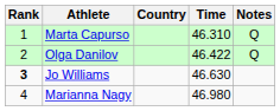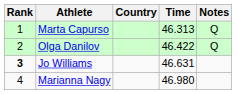 <table class="wikitable sortable" style="text-align:center">
 <tr>
 <th>Rank</th>
 <th>Athlete</th>
 <th>Country</th>
 <th>Time</th>
 <th>Notes</th>
 </tr>
 <tr bgcolor=ccffcc>
 <td>1</td>
 <td align=left><a href='#'>Marta Capurso</a></td>
 <td align=left></td>
-<td>46.310</td>
+<td>46.313</td>
 <td>Q</td>
 </tr>
 <tr bgcolor=ccffcc>
 <td>2</td>
 <td align=left><a href='#'>Olga Danilov</a></td>
 <td align=left></td>
 <td>46.422</td>
 <td>Q</td>
 </tr>
 <tr>
 <td><strong>3</strong></td>
 <td align=left><a href='#'>Jo Williams</a></td>
 <td align=left></td>
-<td>46.630</td>
+<td>46.631</td>
 <td></td>
 </tr>
 <tr>
 <td>4</td>
 <td align=left><a href='#'>Marianna Nagy</a></td>
 <td align=left></td>
 <td>46.980</td>
 <td></td>
 </tr>
 </table>
